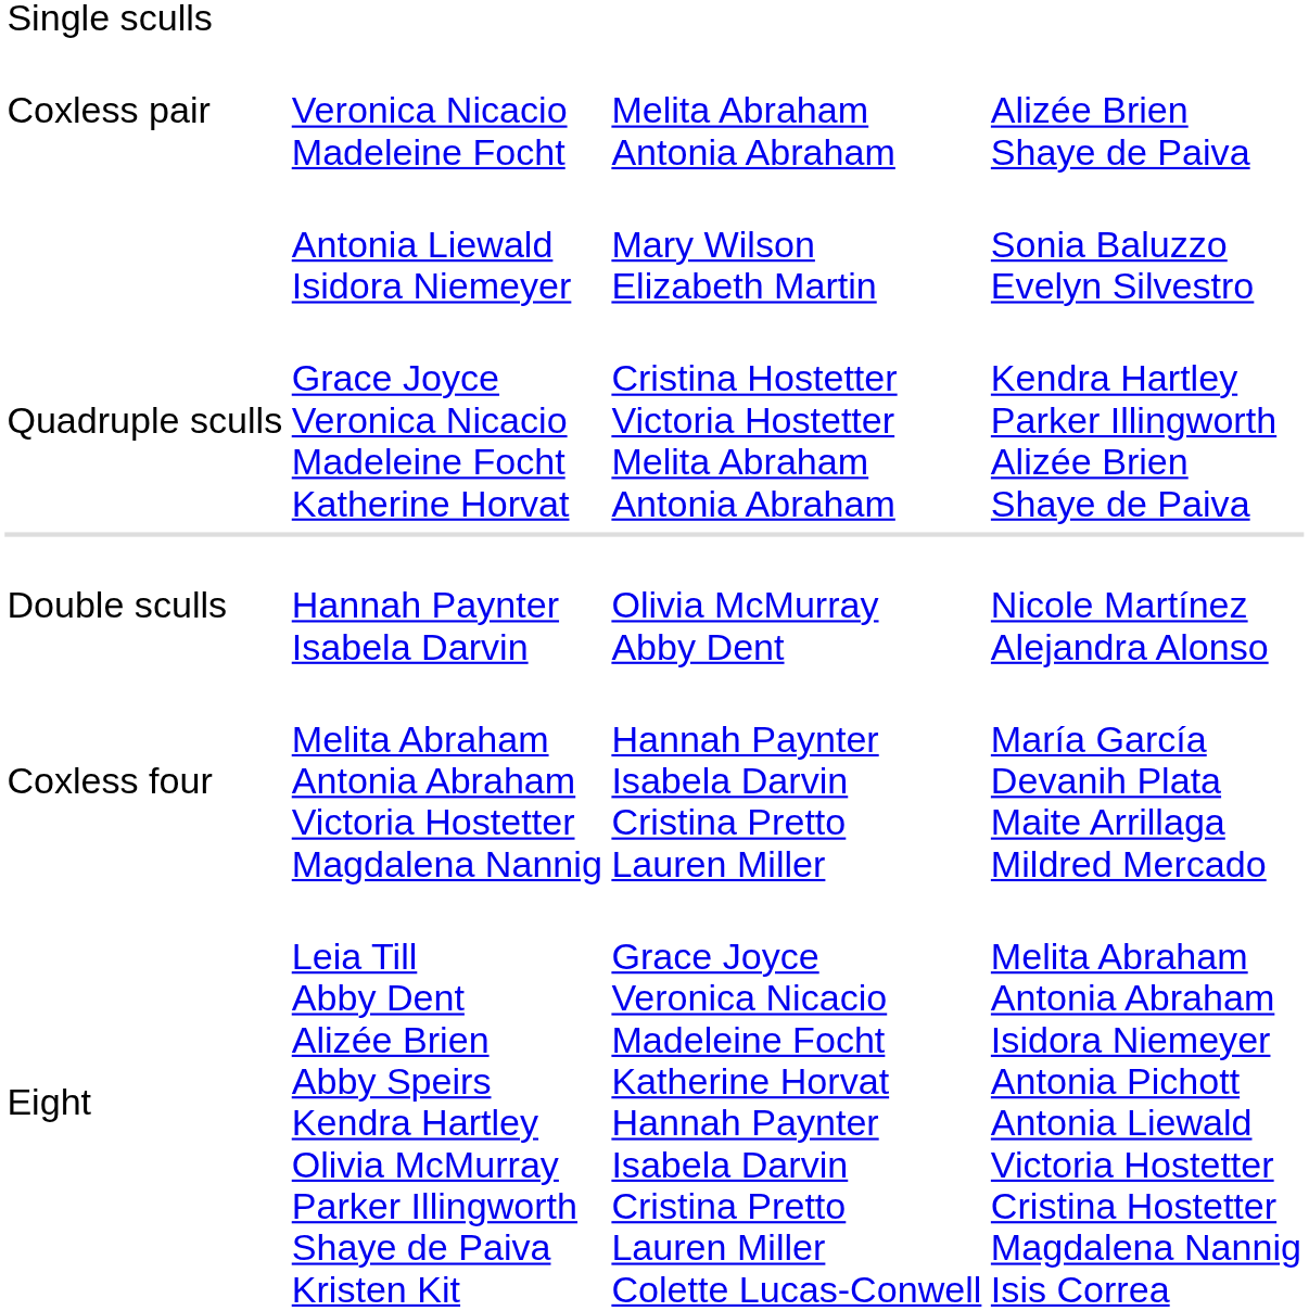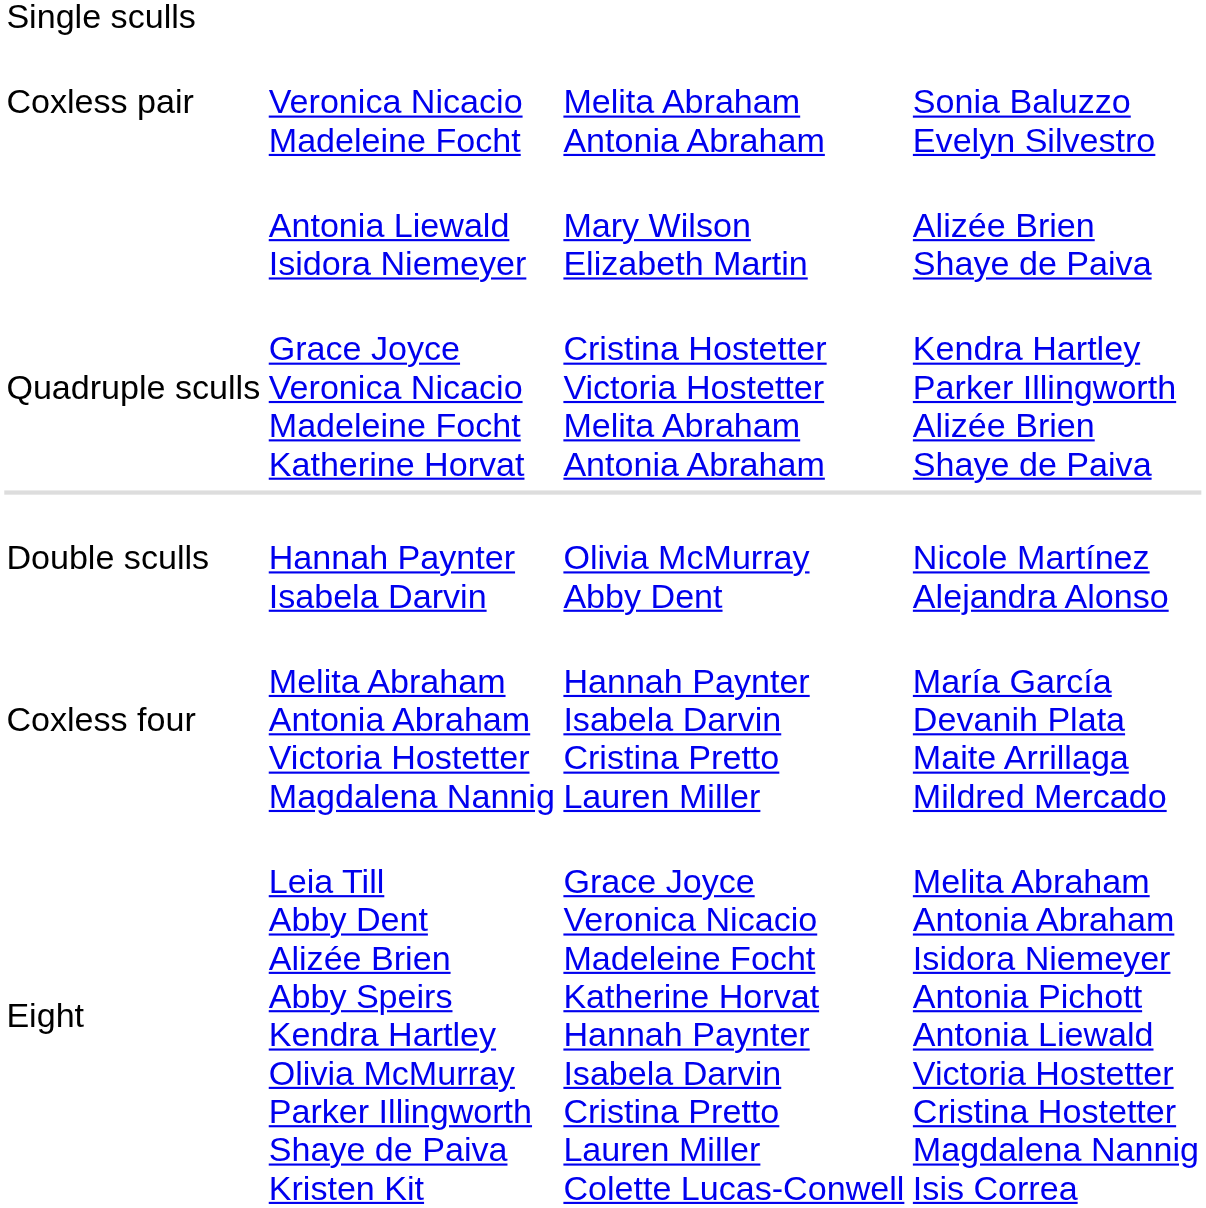 <table>
 <tr>
 <td>Single sculls <br></td>
 <td></td>
 <td></td>
 <td></td>
 </tr>
 <tr>
 <td>Coxless pair<br></td>
 <td><br><a href='#'>Veronica Nicacio</a><br><a href='#'>Madeleine Focht</a></td>
 <td><br><a href='#'>Melita Abraham</a><br><a href='#'>Antonia Abraham</a></td>
-<td><br><a href='#'>Alizée Brien</a><br><a href='#'>Shaye de Paiva</a></td>
+<td><br><a href='#'>Sonia Baluzzo</a><br><a href='#'>Evelyn Silvestro</a></td>
 </tr>
 <tr>
 <td><br></td>
 <td><br><a href='#'>Antonia Liewald</a><br><a href='#'>Isidora Niemeyer</a></td>
 <td><br><a href='#'>Mary Wilson</a><br><a href='#'>Elizabeth Martin</a></td>
-<td><br><a href='#'>Sonia Baluzzo</a><br><a href='#'>Evelyn Silvestro</a></td>
+<td><br><a href='#'>Alizée Brien</a><br><a href='#'>Shaye de Paiva</a></td>
 </tr>
 <tr>
 <td>Quadruple sculls<br></td>
 <td><br><a href='#'>Grace Joyce</a><br><a href='#'>Veronica Nicacio</a><br><a href='#'>Madeleine Focht</a><br><a href='#'>Katherine Horvat</a></td>
 <td><br><a href='#'>Cristina Hostetter</a><br><a href='#'>Victoria Hostetter</a><br><a href='#'>Melita Abraham</a><br><a href='#'>Antonia Abraham</a></td>
 <td><br><a href='#'>Kendra Hartley</a><br><a href='#'>Parker Illingworth</a><br><a href='#'>Alizée Brien</a><br><a href='#'>Shaye de Paiva</a></td>
 </tr>
 <tr bgcolor=#DDDDDD>
 <td colspan=7></td>
 </tr>
 <tr>
 <td>Double sculls<br></td>
 <td><br><a href='#'>Hannah Paynter</a><br><a href='#'>Isabela Darvin</a></td>
 <td><br><a href='#'>Olivia McMurray</a><br><a href='#'>Abby Dent</a></td>
 <td><br><a href='#'>Nicole Martínez</a><br><a href='#'>Alejandra Alonso</a></td>
 </tr>
 <tr>
 <td>Coxless four <br></td>
 <td><br><a href='#'>Melita Abraham</a><br><a href='#'>Antonia Abraham</a><br><a href='#'>Victoria Hostetter</a><br><a href='#'>Magdalena Nannig</a></td>
 <td><br><a href='#'>Hannah Paynter</a><br><a href='#'>Isabela Darvin</a><br><a href='#'>Cristina Pretto</a><br><a href='#'>Lauren Miller</a></td>
 <td><br><a href='#'>María García</a><br><a href='#'>Devanih Plata</a><br><a href='#'>Maite Arrillaga</a><br><a href='#'>Mildred Mercado</a></td>
 </tr>
 <tr>
 <td>Eight <br></td>
 <td><br><a href='#'>Leia Till</a><br><a href='#'>Abby Dent</a><br><a href='#'>Alizée Brien</a><br><a href='#'>Abby Speirs</a><br><a href='#'>Kendra Hartley</a><br><a href='#'>Olivia McMurray</a><br><a href='#'>Parker Illingworth</a><br><a href='#'>Shaye de Paiva</a><br><a href='#'>Kristen Kit</a></td>
 <td><br><a href='#'>Grace Joyce</a><br><a href='#'>Veronica Nicacio</a><br><a href='#'>Madeleine Focht</a><br><a href='#'>Katherine Horvat</a><br><a href='#'>Hannah Paynter</a><br><a href='#'>Isabela Darvin</a><br><a href='#'>Cristina Pretto</a><br><a href='#'>Lauren Miller</a><br><a href='#'>Colette Lucas-Conwell</a></td>
 <td><br><a href='#'>Melita Abraham</a><br><a href='#'>Antonia Abraham</a><br><a href='#'>Isidora Niemeyer</a><br><a href='#'>Antonia Pichott</a><br><a href='#'>Antonia Liewald</a><br><a href='#'>Victoria Hostetter</a><br><a href='#'>Cristina Hostetter</a><br><a href='#'>Magdalena Nannig</a><br><a href='#'>Isis Correa</a></td>
 </tr>
 </table>
